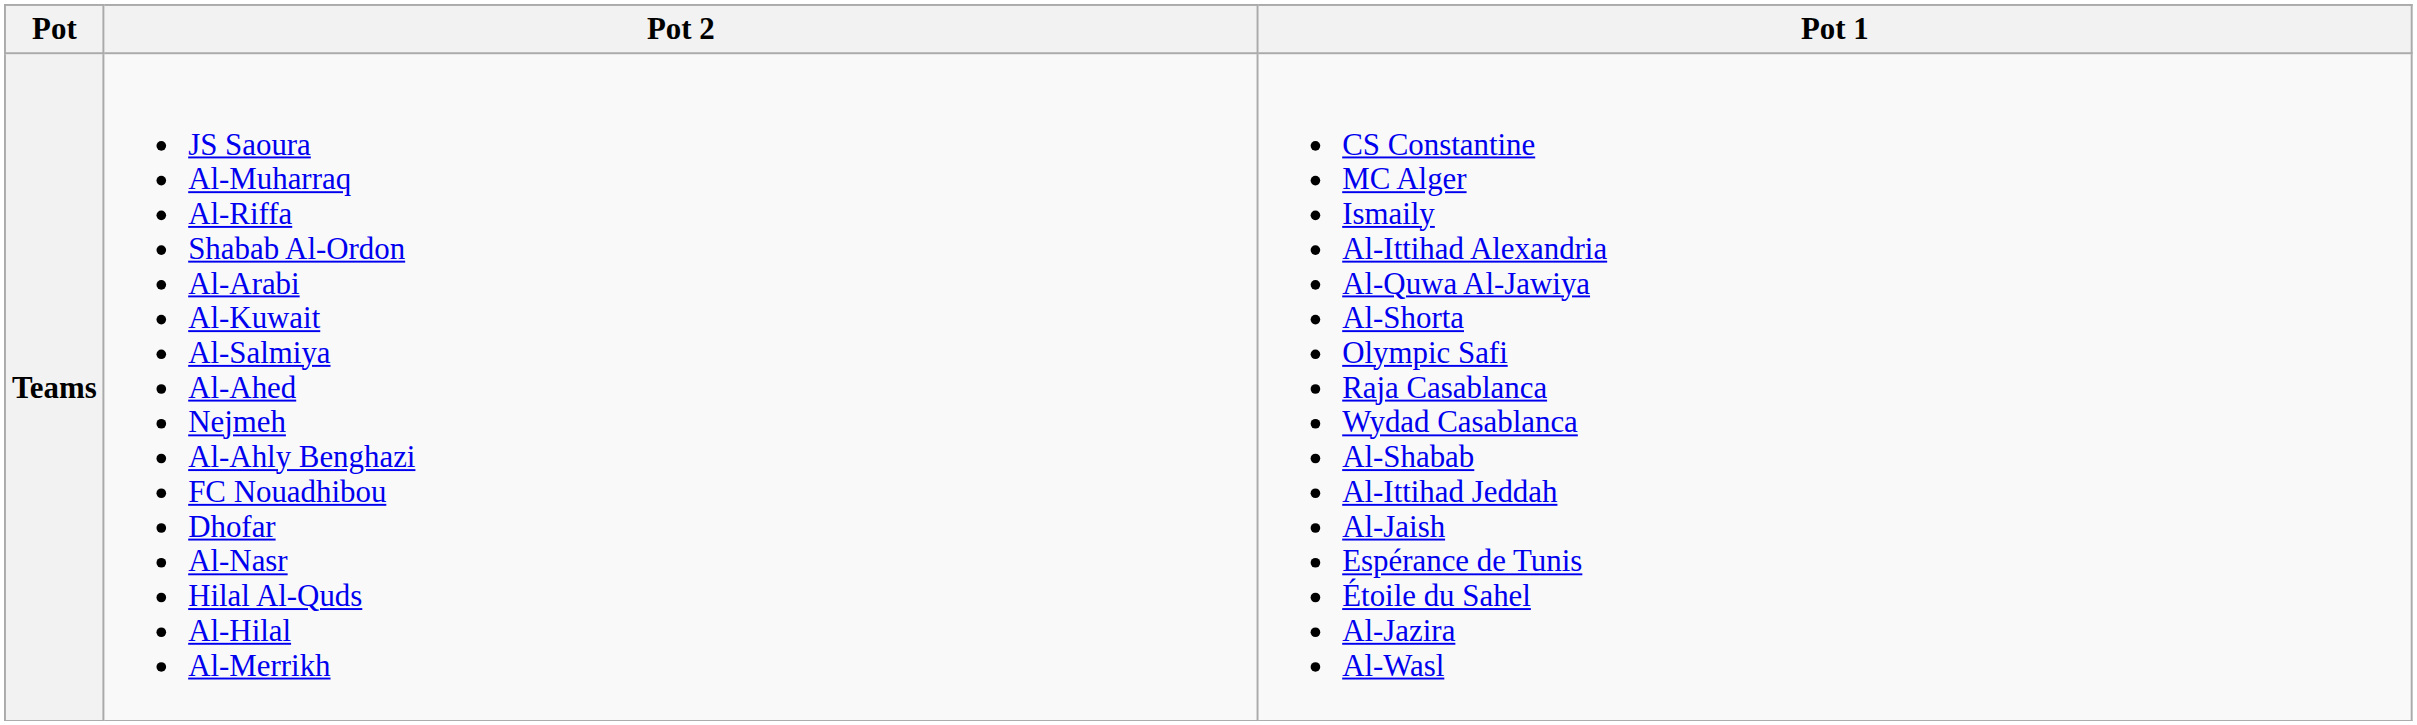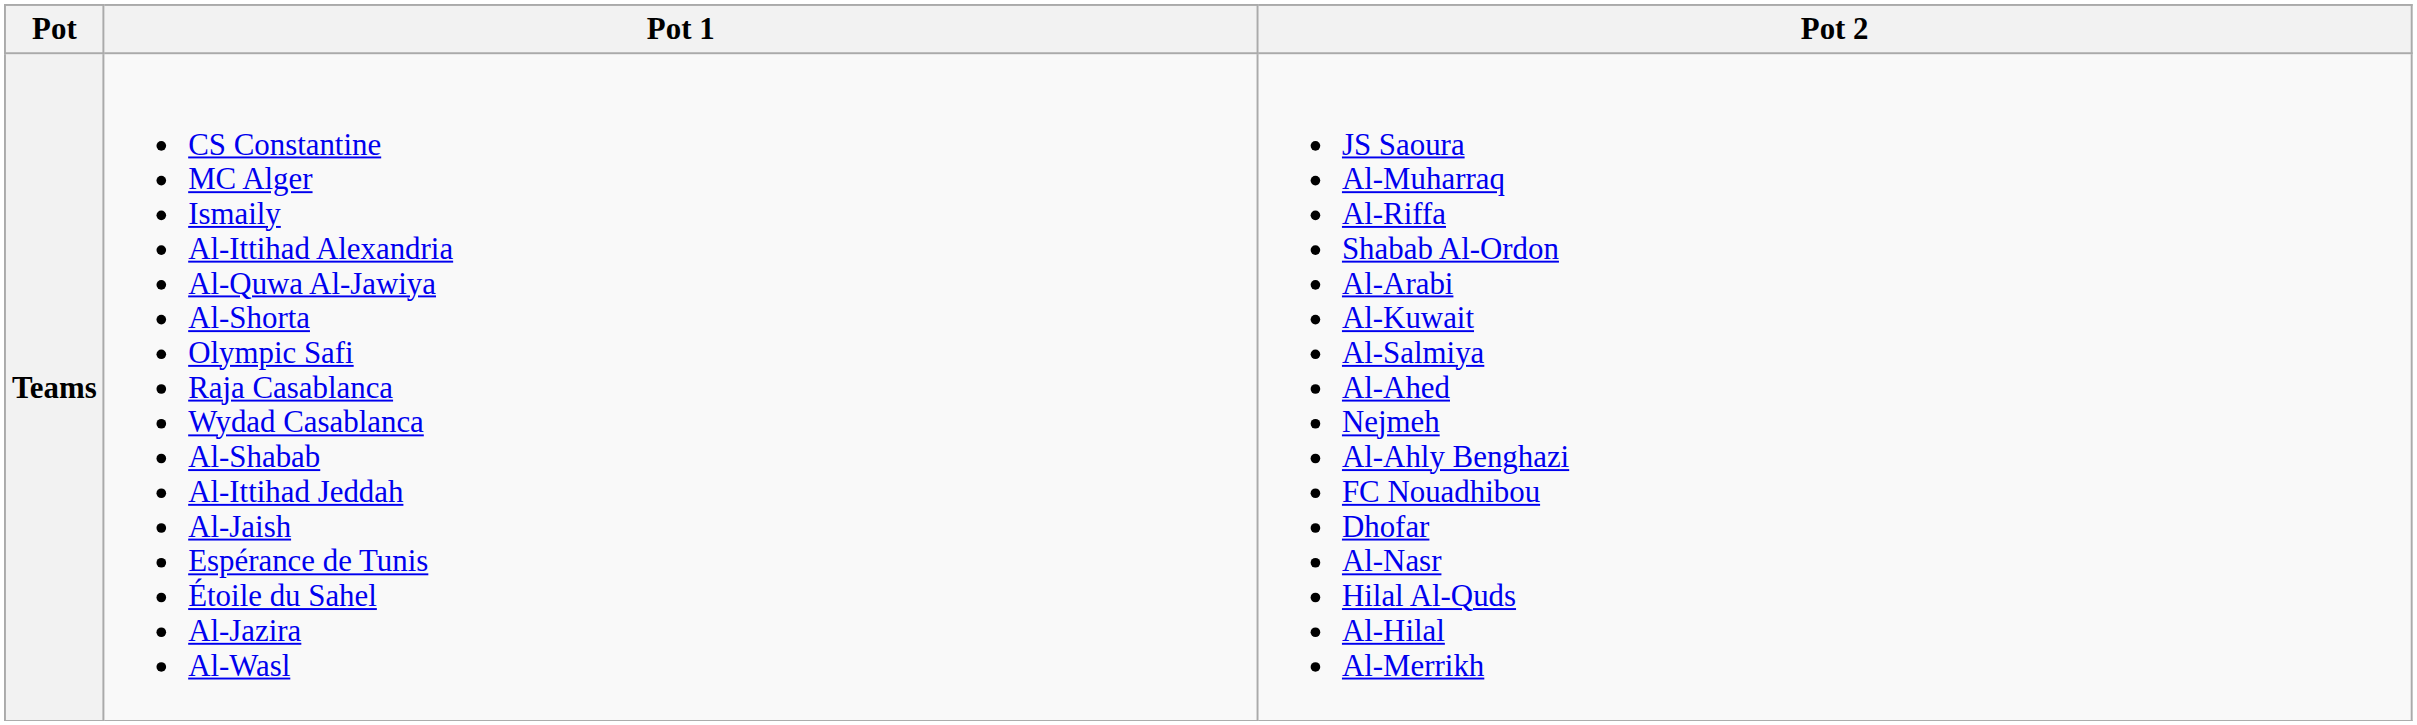 <table class=wikitable>
 <tr>
 <th>Pot</th>
+<th width=50%>Pot 1</th>
 <th width=50%>Pot 2</th>
-<th width=50%>Pot 1</th>
 </tr>
 <tr>
 <th>Teams</th>
+<td valign=top><br><ul><li> <a href='#'>CS Constantine</a></li><li> <a href='#'>MC Alger</a></li><li> <a href='#'>Ismaily</a></li><li> <a href='#'>Al-Ittihad Alexandria</a></li><li> <a href='#'>Al-Quwa Al-Jawiya</a></li><li> <a href='#'>Al-Shorta</a></li><li> <a href='#'>Olympic Safi</a></li><li> <a href='#'>Raja Casablanca</a></li><li> <a href='#'>Wydad Casablanca</a></li><li> <a href='#'>Al-Shabab</a></li><li> <a href='#'>Al-Ittihad Jeddah</a></li><li> <a href='#'>Al-Jaish</a></li><li> <a href='#'>Espérance de Tunis</a></li><li> <a href='#'>Étoile du Sahel</a></li><li> <a href='#'>Al-Jazira</a></li><li> <a href='#'>Al-Wasl</a></li></ul></td>
 <td valign=top><br><ul><li> <a href='#'>JS Saoura</a></li><li> <a href='#'>Al-Muharraq</a></li><li> <a href='#'>Al-Riffa</a></li><li> <a href='#'>Shabab Al-Ordon</a></li><li> <a href='#'>Al-Arabi</a></li><li> <a href='#'>Al-Kuwait</a></li><li> <a href='#'>Al-Salmiya</a></li><li> <a href='#'>Al-Ahed</a></li><li> <a href='#'>Nejmeh</a></li><li> <a href='#'>Al-Ahly Benghazi</a></li><li> <a href='#'>FC Nouadhibou</a></li><li> <a href='#'>Dhofar</a></li><li> <a href='#'>Al-Nasr</a></li><li> <a href='#'>Hilal Al-Quds</a></li><li> <a href='#'>Al-Hilal</a></li><li> <a href='#'>Al-Merrikh</a></li></ul></td>
-<td valign=top><br><ul><li> <a href='#'>CS Constantine</a></li><li> <a href='#'>MC Alger</a></li><li> <a href='#'>Ismaily</a></li><li> <a href='#'>Al-Ittihad Alexandria</a></li><li> <a href='#'>Al-Quwa Al-Jawiya</a></li><li> <a href='#'>Al-Shorta</a></li><li> <a href='#'>Olympic Safi</a></li><li> <a href='#'>Raja Casablanca</a></li><li> <a href='#'>Wydad Casablanca</a></li><li> <a href='#'>Al-Shabab</a></li><li> <a href='#'>Al-Ittihad Jeddah</a></li><li> <a href='#'>Al-Jaish</a></li><li> <a href='#'>Espérance de Tunis</a></li><li> <a href='#'>Étoile du Sahel</a></li><li> <a href='#'>Al-Jazira</a></li><li> <a href='#'>Al-Wasl</a></li></ul></td>
 </tr>
 </table>
